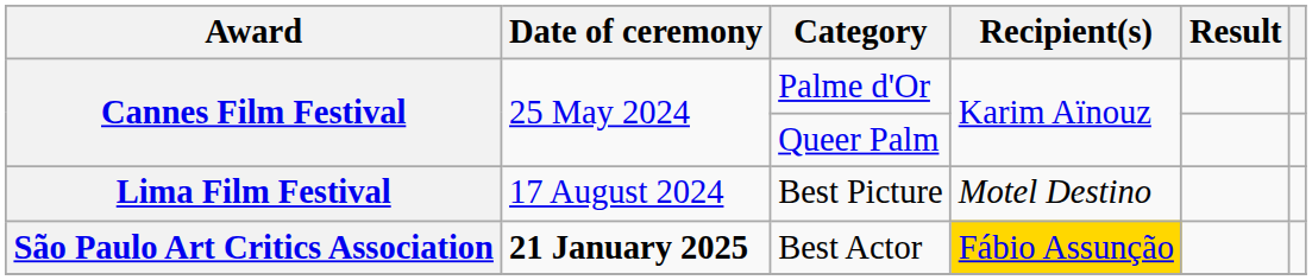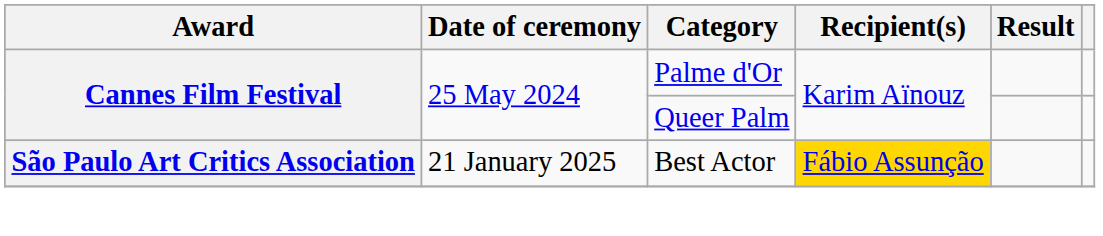 <table class="wikitable sortable plainrowheaders">
 <tr>
 <th scope="col">Award</th>
 <th scope="col">Date of ceremony</th>
 <th scope="col">Category</th>
 <th scope="col">Recipient(s)</th>
 <th scope="col">Result</th>
 <th scope="col" class="unsortable"></th>
 </tr>
 <tr>
 <th rowspan="2" scope="row"><a href='#'>Cannes Film Festival</a></th>
 <td rowspan="2"><a href='#'>25 May 2024</a></td>
 <td><a href='#'>Palme d'Or</a></td>
 <td rowspan="2"><a href='#'>Karim Aïnouz</a></td>
 <td></td>
 <td align="center"></td>
 </tr>
 <tr>
 <td><a href='#'>Queer Palm</a></td>
 <td></td>
 <td align="center"></td>
 </tr>
 <tr>
-<th scope="row"><a href='#'>Lima Film Festival</a></th>
-<td><a href='#'>17 August 2024</a></td>
-<td>Best Picture</td>
-<td><em>Motel Destino</em></td>
-<td></td>
-<td align="center"></td>
-</tr>
-<tr>
 <th scope="row"><a href='#'>São Paulo Art Critics Association</a></th>
-<td><strong>21 January 2025</strong></td>
+<td>21 January 2025</td>
 <td>Best Actor</td>
 <td style="background: gold;"><a href='#'>Fábio Assunção</a></td>
 <td></td>
 <td align="center"></td>
 </tr>
 <tr>
 </tr>
 </table>
